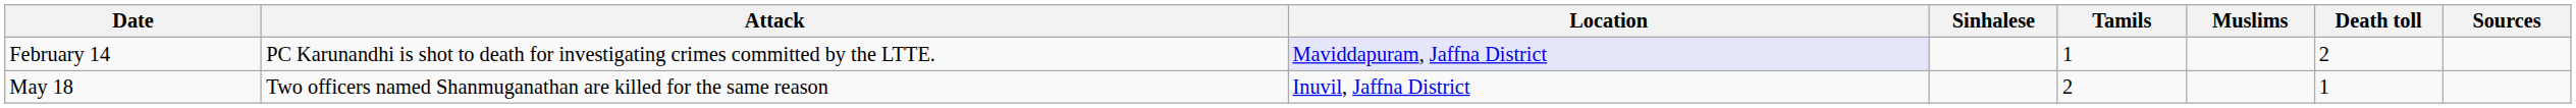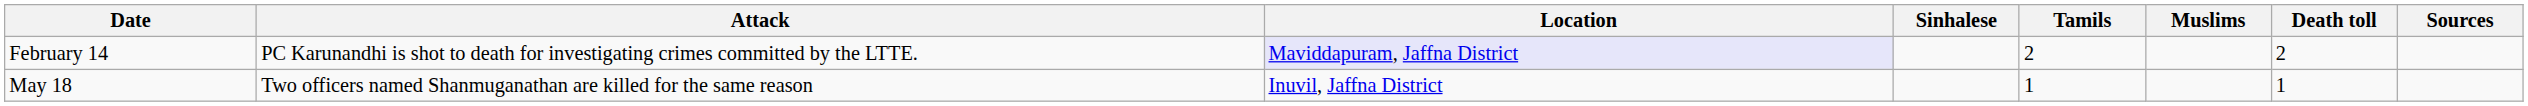 <table class="wikitable" style="width:100%;">
 <tr>
 <th width="10%">Date</th>
 <th width="40%">Attack</th>
 <th width="25%">Location</th>
 <th width="5%">Sinhalese</th>
 <th width="5%">Tamils</th>
 <th width="5%">Muslims</th>
 <th width="5%">Death toll</th>
 <th width="5%">Sources</th>
 </tr>
 <tr>
 <td>February 14</td>
 <td>PC Karunandhi is shot to death for investigating crimes committed by the LTTE.</td>
 <td style="background: lavender;"><a href='#'>Maviddapuram</a>, <a href='#'>Jaffna District</a></td>
 <td></td>
-<td>1</td>
+<td>2</td>
 <td></td>
 <td>2</td>
 <td></td>
 </tr>
 <tr>
 <td>May 18</td>
 <td>Two officers named Shanmuganathan are killed for the same reason</td>
 <td><a href='#'>Inuvil</a>, <a href='#'>Jaffna District</a></td>
 <td></td>
-<td>2</td>
+<td>1</td>
 <td></td>
 <td>1</td>
 <td></td>
 </tr>
 </table>
